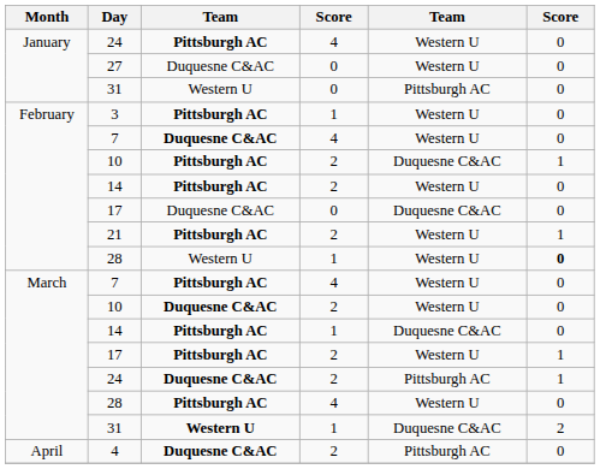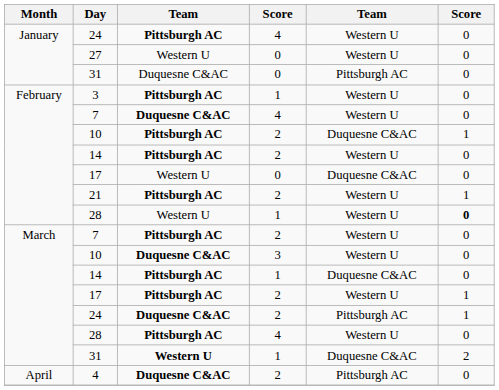 <table class="wikitable" style="text-align:center;">
 <tr>
 <th style="width:5em">Month</th>
 <th style="width:3em">Day</th>
 <th style="width:10em">Team</th>
 <th style="width:4em">Score</th>
 <th style="width:10em">Team</th>
 <th style="width:4em">Score</th>
 </tr>
 <tr>
 <td rowspan=3 valign=top>January</td>
 <td>24</td>
 <td><strong>Pittsburgh AC</strong></td>
 <td>4</td>
 <td>Western U</td>
 <td>0</td>
 </tr>
 <tr>
 <td>27</td>
-<td>Duquesne C&AC</td>
+<td>Western U</td>
 <td>0</td>
 <td>Western U</td>
 <td>0</td>
 </tr>
 <tr>
 <td>31</td>
-<td>Western U</td>
+<td>Duquesne C&AC</td>
 <td>0</td>
 <td>Pittsburgh AC</td>
 <td>0</td>
 </tr>
 <tr>
 <td rowspan=7 valign=top>February</td>
 <td>3</td>
 <td><strong>Pittsburgh AC</strong></td>
 <td>1</td>
 <td>Western U</td>
 <td>0</td>
 </tr>
 <tr>
 <td>7</td>
 <td><strong>Duquesne C&AC</strong></td>
 <td>4</td>
 <td>Western U</td>
 <td>0</td>
 </tr>
 <tr>
 <td>10</td>
 <td><strong>Pittsburgh AC</strong></td>
 <td>2</td>
 <td>Duquesne C&AC</td>
 <td>1</td>
 </tr>
 <tr>
 <td>14</td>
 <td><strong>Pittsburgh AC</strong></td>
 <td>2</td>
 <td>Western U</td>
 <td>0</td>
 </tr>
 <tr>
 <td>17</td>
-<td>Duquesne C&AC</td>
+<td>Western U</td>
 <td>0</td>
 <td>Duquesne C&AC</td>
 <td>0</td>
 </tr>
 <tr>
 <td>21</td>
 <td><strong>Pittsburgh AC</strong></td>
 <td>2</td>
 <td>Western U</td>
 <td>1</td>
 </tr>
 <tr>
 <td>28</td>
 <td>Western U</td>
 <td>1</td>
 <td>Western U</td>
 <td><strong>0</strong></td>
 </tr>
 <tr>
 <td rowspan=7 valign=top>March</td>
 <td>7</td>
 <td><strong>Pittsburgh AC</strong></td>
-<td>4</td>
+<td>2</td>
 <td>Western U</td>
 <td>0</td>
 </tr>
 <tr>
 <td>10</td>
 <td><strong>Duquesne C&AC</strong></td>
-<td>2</td>
+<td>3</td>
 <td>Western U</td>
 <td>0</td>
 </tr>
 <tr>
 <td>14</td>
 <td><strong>Pittsburgh AC</strong></td>
 <td>1</td>
 <td>Duquesne C&AC</td>
 <td>0</td>
 </tr>
 <tr>
 <td>17</td>
 <td><strong>Pittsburgh AC</strong></td>
 <td>2</td>
 <td>Western U</td>
 <td>1</td>
 </tr>
 <tr>
 <td>24</td>
 <td><strong>Duquesne C&AC</strong></td>
 <td>2</td>
 <td>Pittsburgh AC</td>
 <td>1</td>
 </tr>
 <tr>
 <td>28</td>
 <td><strong>Pittsburgh AC</strong></td>
 <td>4</td>
 <td>Western U</td>
 <td>0</td>
 </tr>
 <tr>
 <td>31</td>
 <td><strong>Western U</strong></td>
 <td>1</td>
 <td>Duquesne C&AC</td>
 <td>2</td>
 </tr>
 <tr>
 <td rowspan=1 valign=top>April</td>
 <td>4</td>
 <td><strong>Duquesne C&AC</strong></td>
 <td>2</td>
 <td>Pittsburgh AC</td>
 <td>0</td>
 </tr>
 <tr>
 </tr>
 </table>
